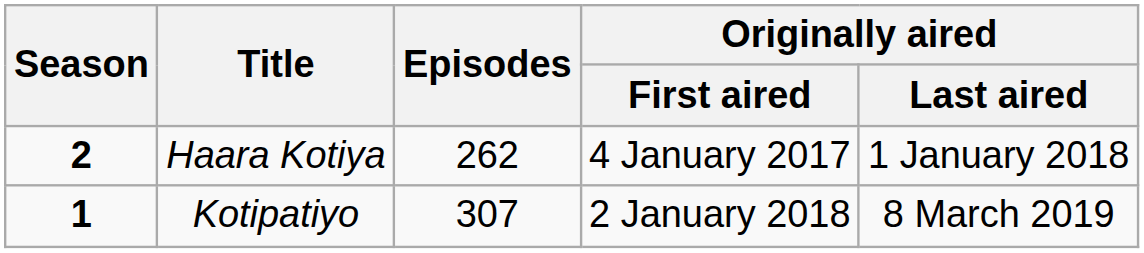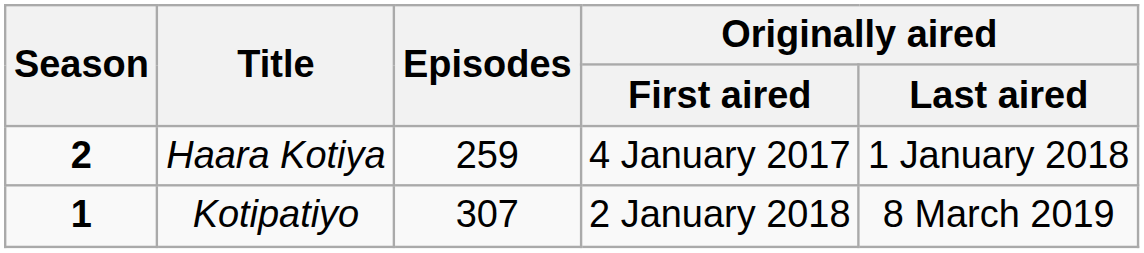 <table class="wikitable" style="text-align: center;">
 <tr>
 <th rowspan="2">Season</th>
 <th rowspan="2">Title</th>
 <th rowspan="2">Episodes</th>
 <th colspan="2">Originally aired</th>
 </tr>
 <tr>
 <th>First aired</th>
 <th>Last aired</th>
 </tr>
 <tr>
 <td><strong>2</strong></td>
 <td><em>Haara Kotiya</em></td>
-<td>262</td>
+<td>259</td>
 <td>4 January 2017</td>
 <td>1 January 2018</td>
 </tr>
 <tr>
 <td><strong>1</strong></td>
 <td><em>Kotipatiyo</em></td>
 <td>307</td>
 <td>2 January 2018</td>
 <td>8 March 2019</td>
 </tr>
 </table>
